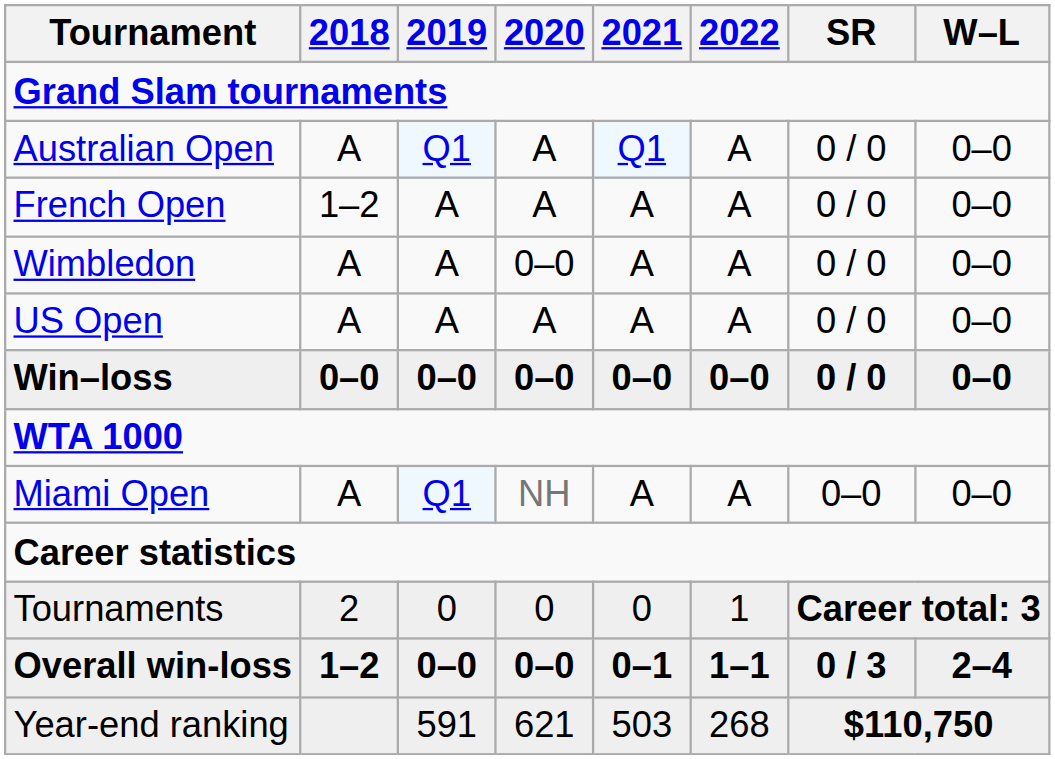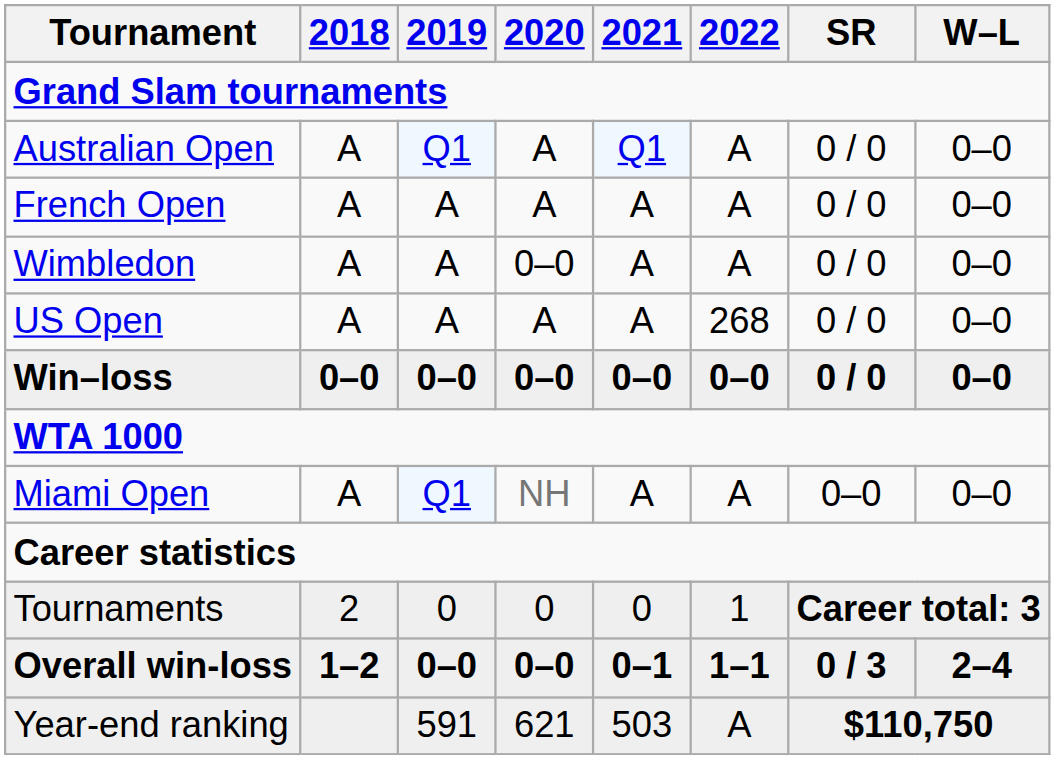 <table class=wikitable style=text-align:center;>
 <tr>
 <th>Tournament</th>
 <th><a href='#'>2018</a></th>
 <th><a href='#'>2019</a></th>
 <th><a href='#'>2020</a></th>
 <th><a href='#'>2021</a></th>
 <th><a href='#'>2022</a></th>
 <th>SR</th>
 <th>W–L</th>
 </tr>
 <tr>
 <td colspan="9" align="left"><strong><a href='#'>Grand Slam tournaments</a></strong></td>
 </tr>
 <tr>
 <td align=left><a href='#'>Australian Open</a></td>
 <td>A</td>
 <td bgcolor=f0f8ff><a href='#'>Q1</a></td>
 <td>A</td>
 <td bgcolor=f0f8ff><a href='#'>Q1</a></td>
 <td>A</td>
 <td>0 / 0</td>
 <td>0–0</td>
 </tr>
 <tr>
 <td align=left><a href='#'>French Open</a></td>
-<td>1–2</td>
+<td>A</td>
 <td>A</td>
 <td>A</td>
 <td>A</td>
 <td>A</td>
 <td>0 / 0</td>
 <td>0–0</td>
 </tr>
 <tr>
 <td align=left><a href='#'>Wimbledon</a></td>
 <td>A</td>
 <td>A</td>
 <td>0–0</td>
 <td>A</td>
 <td>A</td>
 <td>0 / 0</td>
 <td>0–0</td>
 </tr>
 <tr>
 <td align=left><a href='#'>US Open</a></td>
 <td>A</td>
 <td>A</td>
 <td>A</td>
 <td>A</td>
-<td>A</td>
+<td>268</td>
 <td>0 / 0</td>
 <td>0–0</td>
 </tr>
 <tr style="background:#efefef; font-weight:bold;">
 <td align=left>Win–loss</td>
 <td>0–0</td>
 <td>0–0</td>
 <td>0–0</td>
 <td>0–0</td>
 <td>0–0</td>
 <td>0 / 0</td>
 <td>0–0</td>
 </tr>
 <tr>
 <td colspan="9" align="left"><strong><a href='#'>WTA 1000</a></strong></td>
 </tr>
 <tr>
 <td align=left><a href='#'>Miami Open</a></td>
 <td>A</td>
 <td bgcolor=f0f8ff><a href='#'>Q1</a></td>
 <td style="color:#767676;">NH</td>
 <td>A</td>
 <td>A</td>
 <td>0–0</td>
 <td>0–0</td>
 </tr>
 <tr>
 <td colspan="9" align="left"><strong>Career statistics</strong></td>
 </tr>
 <tr style="background:#efefef;">
 <td align=left>Tournaments</td>
 <td>2</td>
 <td>0</td>
 <td>0</td>
 <td>0</td>
 <td>1</td>
 <td colspan="3"><strong>Career total: 3</strong></td>
 </tr>
 <tr style="background:#efefef; font-weight:bold;">
 <td align=left>Overall win-loss</td>
 <td>1–2</td>
 <td>0–0</td>
 <td>0–0</td>
 <td>0–1</td>
 <td>1–1</td>
 <td>0 / 3</td>
 <td>2–4</td>
 </tr>
 <tr style="background:#efefef;">
 <td align="left">Year-end ranking</td>
 <td></td>
 <td>591</td>
 <td>621</td>
 <td>503</td>
-<td>268</td>
+<td>A</td>
 <td colspan="3"><strong>$110,750</strong></td>
 </tr>
 </table>
